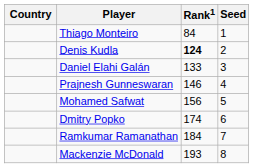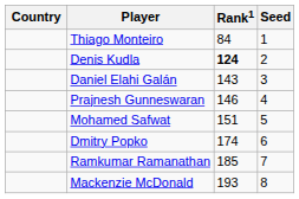 <table class="sortable wikitable">
 <tr>
 <th width="70">Country</th>
 <th width="175">Player</th>
 <th>Rank<sup>1</sup></th>
 <th>Seed</th>
 </tr>
 <tr>
 <td></td>
 <td><a href='#'>Thiago Monteiro</a></td>
 <td>84</td>
 <td>1</td>
 </tr>
 <tr>
 <td></td>
 <td><a href='#'>Denis Kudla</a></td>
 <td><strong>124</strong></td>
 <td>2</td>
 </tr>
 <tr>
 <td></td>
 <td><a href='#'>Daniel Elahi Galán</a></td>
-<td>133</td>
+<td>143</td>
 <td>3</td>
 </tr>
 <tr>
 <td></td>
 <td><a href='#'>Prajnesh Gunneswaran</a></td>
 <td>146</td>
 <td>4</td>
 </tr>
 <tr>
 <td></td>
 <td><a href='#'>Mohamed Safwat</a></td>
-<td>156</td>
+<td>151</td>
 <td>5</td>
 </tr>
 <tr>
 <td></td>
 <td><a href='#'>Dmitry Popko</a></td>
 <td>174</td>
 <td>6</td>
 </tr>
 <tr>
 <td></td>
 <td><a href='#'>Ramkumar Ramanathan</a></td>
-<td>184</td>
+<td>185</td>
 <td>7</td>
 </tr>
 <tr>
 <td></td>
 <td><a href='#'>Mackenzie McDonald</a></td>
 <td>193</td>
 <td>8</td>
 </tr>
 </table>
